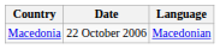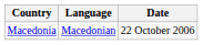 <table class="wikitable">
 <tr>
 <th>Country</th>
+<th>Language</th>
 <th>Date</th>
-<th>Language</th>
 </tr>
 <tr>
 <td><a href='#'>Macedonia</a></td>
+<td><a href='#'>Macedonian</a></td>
 <td>22 October 2006</td>
-<td><a href='#'>Macedonian</a></td>
 </tr>
 </table>
